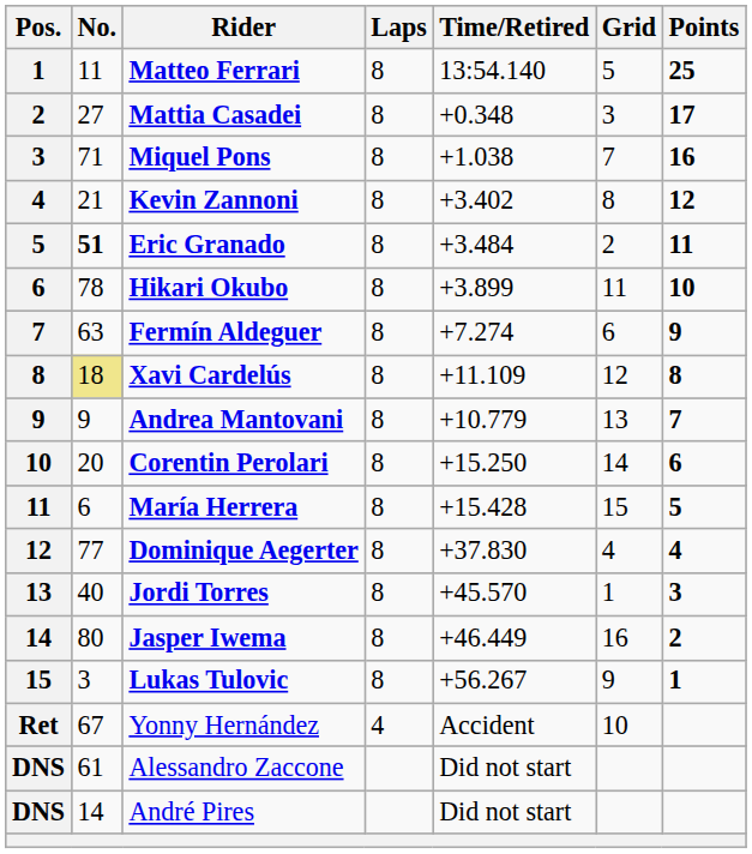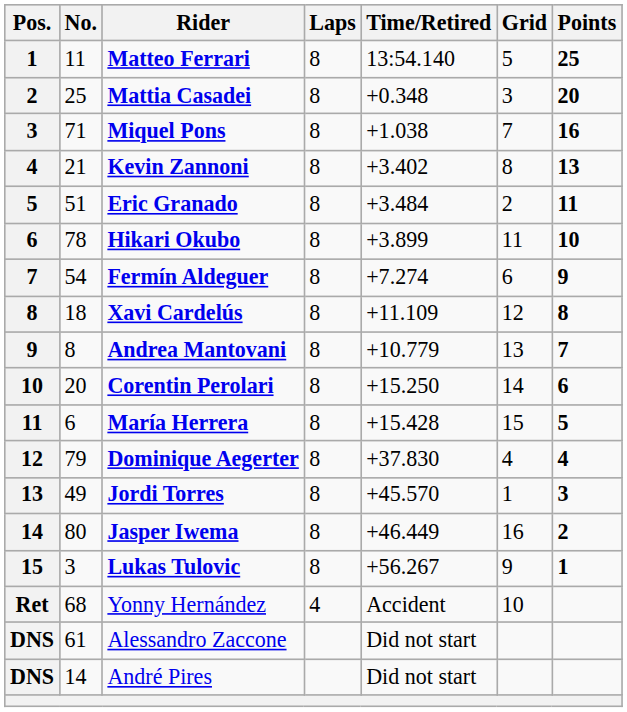 <table class="wikitable" style="font-size: 85%;">
 <tr>
 <th>Pos.</th>
 <th>No.</th>
 <th>Rider</th>
 <th>Laps</th>
 <th>Time/Retired</th>
 <th>Grid</th>
 <th>Points</th>
 </tr>
 <tr>
 <th>1</th>
 <td>11</td>
 <td> <strong><a href='#'>Matteo Ferrari</a></strong></td>
 <td>8</td>
 <td>13:54.140</td>
 <td>5</td>
 <td><strong>25</strong></td>
 </tr>
 <tr>
 <th>2</th>
-<td>27</td>
+<td>25</td>
 <td> <strong><a href='#'>Mattia Casadei</a></strong></td>
 <td>8</td>
 <td>+0.348</td>
 <td>3</td>
-<td><strong>17</strong></td>
+<td><strong>20</strong></td>
 </tr>
 <tr>
 <th>3</th>
 <td>71</td>
 <td> <strong><a href='#'>Miquel Pons</a></strong></td>
 <td>8</td>
 <td>+1.038</td>
 <td>7</td>
 <td><strong>16</strong></td>
 </tr>
 <tr>
 <th>4</th>
 <td>21</td>
 <td> <strong><a href='#'>Kevin Zannoni</a></strong></td>
 <td>8</td>
 <td>+3.402</td>
 <td>8</td>
-<td><strong>12</strong></td>
+<td><strong>13</strong></td>
 </tr>
 <tr>
 <th>5</th>
-<td><strong>51</strong></td>
+<td>51</td>
 <td> <strong><a href='#'>Eric Granado</a></strong></td>
 <td>8</td>
 <td>+3.484</td>
 <td>2</td>
 <td><strong>11</strong></td>
 </tr>
 <tr>
 <th>6</th>
 <td>78</td>
 <td> <strong><a href='#'>Hikari Okubo</a></strong></td>
 <td>8</td>
 <td>+3.899</td>
 <td>11</td>
 <td><strong>10</strong></td>
 </tr>
 <tr>
 <th>7</th>
-<td>63</td>
+<td>54</td>
 <td> <strong><a href='#'>Fermín Aldeguer</a></strong></td>
 <td>8</td>
 <td>+7.274</td>
 <td>6</td>
 <td><strong>9</strong></td>
 </tr>
 <tr>
 <th>8</th>
-<td style="background: khaki;">18</td>
+<td>18</td>
 <td> <strong><a href='#'>Xavi Cardelús</a></strong></td>
 <td>8</td>
 <td>+11.109</td>
 <td>12</td>
 <td><strong>8</strong></td>
 </tr>
 <tr>
 <th>9</th>
-<td>9</td>
+<td>8</td>
 <td> <strong><a href='#'>Andrea Mantovani</a></strong></td>
 <td>8</td>
 <td>+10.779</td>
 <td>13</td>
 <td><strong>7</strong></td>
 </tr>
 <tr>
 <th>10</th>
 <td>20</td>
 <td> <strong><a href='#'>Corentin Perolari</a></strong></td>
 <td>8</td>
 <td>+15.250</td>
 <td>14</td>
 <td><strong>6</strong></td>
 </tr>
 <tr>
 <th>11</th>
 <td>6</td>
 <td> <strong><a href='#'>María Herrera</a></strong></td>
 <td>8</td>
 <td>+15.428</td>
 <td>15</td>
 <td><strong>5</strong></td>
 </tr>
 <tr>
 <th>12</th>
-<td>77</td>
+<td>79</td>
 <td> <strong><a href='#'>Dominique Aegerter</a></strong></td>
 <td>8</td>
 <td>+37.830</td>
 <td>4</td>
 <td><strong>4</strong></td>
 </tr>
 <tr>
 <th>13</th>
-<td>40</td>
+<td>49</td>
 <td> <strong><a href='#'>Jordi Torres</a></strong></td>
 <td>8</td>
 <td>+45.570</td>
 <td>1</td>
 <td><strong>3</strong></td>
 </tr>
 <tr>
 <th>14</th>
 <td>80</td>
 <td> <strong><a href='#'>Jasper Iwema</a></strong></td>
 <td>8</td>
 <td>+46.449</td>
 <td>16</td>
 <td><strong>2</strong></td>
 </tr>
 <tr>
 <th>15</th>
 <td>3</td>
 <td> <strong><a href='#'>Lukas Tulovic</a></strong></td>
 <td>8</td>
 <td>+56.267</td>
 <td>9</td>
 <td><strong>1</strong></td>
 </tr>
 <tr>
 <th>Ret</th>
-<td>67</td>
+<td>68</td>
 <td> <a href='#'>Yonny Hernández</a></td>
 <td>4</td>
 <td>Accident</td>
 <td>10</td>
 <td></td>
 </tr>
 <tr>
 <th>DNS</th>
 <td>61</td>
 <td> <a href='#'>Alessandro Zaccone</a></td>
 <td></td>
 <td>Did not start</td>
 <td></td>
 <td></td>
 </tr>
 <tr>
 <th>DNS</th>
 <td>14</td>
 <td> <a href='#'>André Pires</a></td>
 <td></td>
 <td>Did not start</td>
 <td></td>
 <td></td>
 </tr>
 <tr>
 <th colspan=7></th>
 </tr>
 </table>
